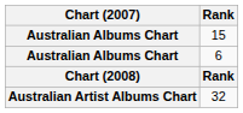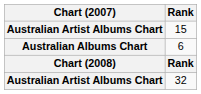 <table class="wikitable sortable plainrowheaders" style="text-align:center">
 <tr>
 <th scope="col">Chart (2007)</th>
 <th scope="col">Rank</th>
 </tr>
 <tr>
-<th scope="row">Australian Albums Chart</th>
+<th scope="row">Australian Artist Albums Chart</th>
 <td>15</td>
 </tr>
 <tr>
 <th scope="row">Australian Albums Chart</th>
 <td>6</td>
 </tr>
 <tr>
 <th scope="col">Chart (2008)</th>
 <th scope="col">Rank</th>
 </tr>
 <tr>
 <th scope="row">Australian Artist Albums Chart</th>
 <td>32</td>
 </tr>
 </table>
